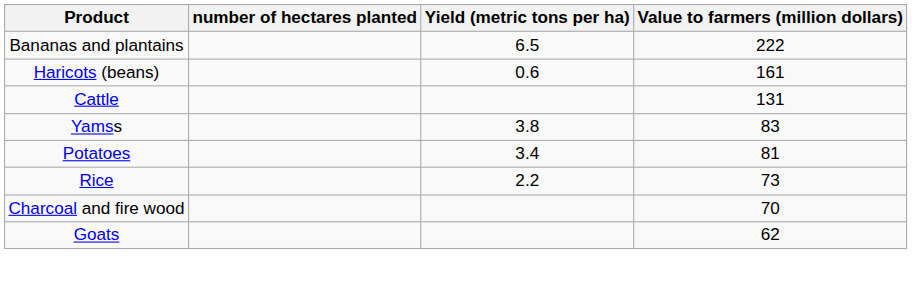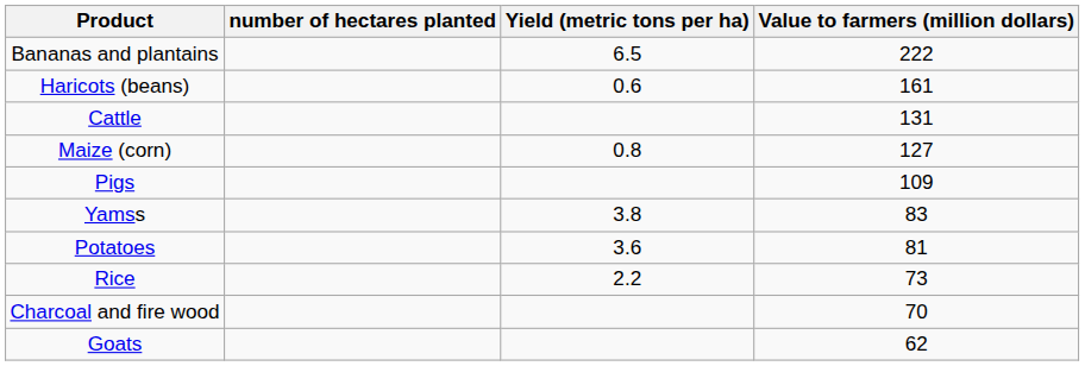 <table class="wikitable sortable" style="text-align:center;">
 <tr>
 <th>Product</th>
 <th>number of hectares planted</th>
 <th>Yield (metric tons per ha)</th>
 <th>Value to farmers (million dollars)</th>
 </tr>
 <tr>
 <td>Bananas and plantains</td>
 <td></td>
 <td>6.5</td>
 <td>222</td>
 </tr>
 <tr>
 <td><a href='#'>Haricots</a> (beans)</td>
 <td></td>
 <td>0.6</td>
 <td>161</td>
 </tr>
 <tr>
 <td><a href='#'>Cattle</a></td>
 <td></td>
 <td></td>
 <td>131</td>
 </tr>
 <tr>
+<td><a href='#'>Maize</a> (corn)</td>
+<td></td>
+<td>0.8</td>
+<td>127</td>
+</tr>
+<tr>
+<td><a href='#'>Pigs</a></td>
+<td></td>
+<td></td>
+<td>109</td>
+</tr>
+<tr>
 <td><a href='#'>Yams</a>s</td>
 <td></td>
 <td>3.8</td>
 <td>83</td>
 </tr>
 <tr>
 <td><a href='#'>Potatoes</a></td>
 <td></td>
-<td>3.4</td>
+<td>3.6</td>
 <td>81</td>
 </tr>
 <tr>
 <td><a href='#'>Rice</a></td>
 <td></td>
 <td>2.2</td>
 <td>73</td>
 </tr>
 <tr>
 <td><a href='#'>Charcoal</a> and fire wood</td>
 <td></td>
 <td></td>
 <td>70</td>
 </tr>
 <tr>
 <td><a href='#'>Goats</a></td>
 <td></td>
 <td></td>
 <td>62</td>
 </tr>
 </table>
